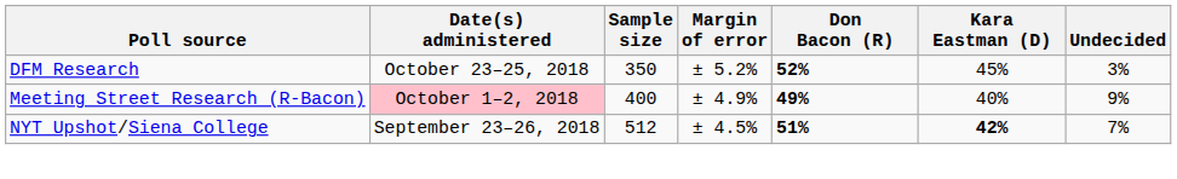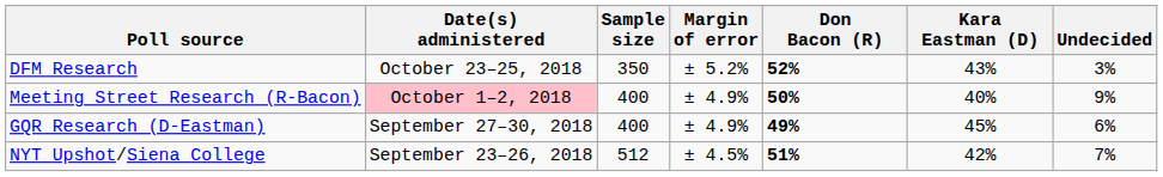 <table class="wikitable">
 <tr valign= bottom>
 <th>Poll source</th>
 <th>Date(s)<br>administered</th>
 <th>Sample<br>size</th>
 <th>Margin<br>of error</th>
 <th style="width:100px;">Don<br>Bacon (R)</th>
 <th style="width:100px;">Kara<br>Eastman (D)</th>
 <th>Undecided</th>
 </tr>
 <tr>
 <td><a href='#'>DFM Research</a></td>
 <td align=center>October 23–25, 2018</td>
 <td align=center>350</td>
 <td align=center>± 5.2%</td>
 <td><strong>52%</strong></td>
-<td align=center>45%</td>
+<td align=center>43%</td>
 <td align=center>3%</td>
 </tr>
 <tr>
 <td><a href='#'>Meeting Street Research (R-Bacon)</a></td>
 <td align=center style="background: pink;">October 1–2, 2018</td>
 <td align=center>400</td>
 <td align=center>± 4.9%</td>
-<td><strong>49%</strong></td>
+<td><strong>50%</strong></td>
 <td align=center>40%</td>
 <td align=center>9%</td>
+</tr>
+<tr>
+<td><a href='#'>GQR Research (D-Eastman)</a></td>
+<td align=center>September 27–30, 2018</td>
+<td align=center>400</td>
+<td align=center>± 4.9%</td>
+<td><strong>49%</strong></td>
+<td align=center>45%</td>
+<td align=center>6%</td>
 </tr>
 <tr>
 <td><a href='#'>NYT Upshot</a>/<a href='#'>Siena College</a></td>
 <td align=center>September 23–26, 2018</td>
 <td align=center>512</td>
 <td align=center>± 4.5%</td>
 <td><strong>51%</strong></td>
-<td align=center><strong>42%</strong></td>
+<td align=center>42%</td>
 <td align=center>7%</td>
 </tr>
 </table>
